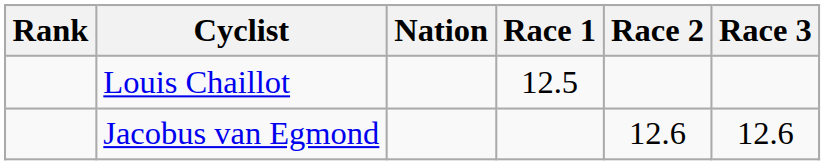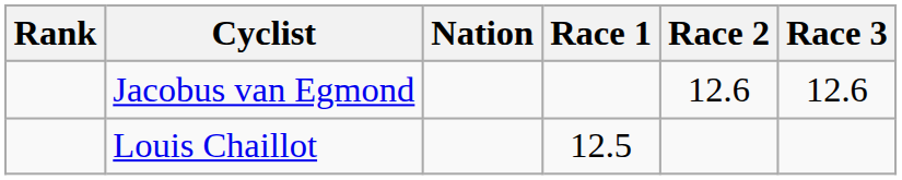 <table class="wikitable sortable" style="text-align:center">
 <tr>
 <th>Rank</th>
 <th>Cyclist</th>
 <th>Nation</th>
 <th>Race 1</th>
 <th>Race 2</th>
 <th>Race 3</th>
 </tr>
 <tr>
 <td></td>
+<td align=left><a href='#'>Jacobus van Egmond</a></td>
+<td align=left></td>
+<td></td>
+<td>12.6</td>
+<td>12.6</td>
+</tr>
+<tr>
+<td></td>
 <td align=left><a href='#'>Louis Chaillot</a></td>
 <td align=left></td>
 <td>12.5</td>
 <td></td>
 <td></td>
 </tr>
-<tr>
-<td></td>
-<td align=left><a href='#'>Jacobus van Egmond</a></td>
-<td align=left></td>
-<td></td>
-<td>12.6</td>
-<td>12.6</td>
-</tr>
 </table>
